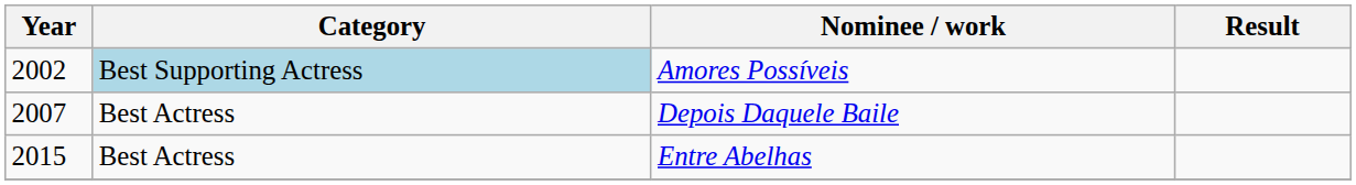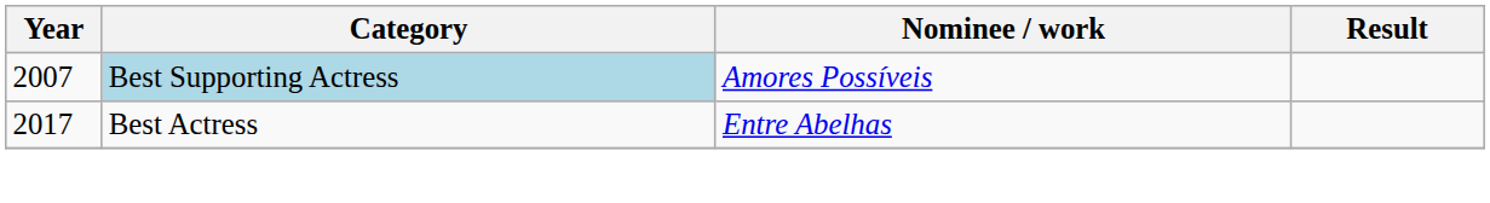 <table class=wikitable>
 <tr>
 <th Width=5%>Year</th>
 <th Width=32%>Category</th>
 <th Width=30%>Nominee / work</th>
 <th Width=10%>Result</th>
 </tr>
 <tr>
-<td>2002</td>
+<td>2007</td>
 <td style="background: lightblue;">Best Supporting Actress</td>
 <td><em><a href='#'>Amores Possíveis</a></em></td>
 <td></td>
 </tr>
 <tr>
-<td>2007</td>
-<td>Best Actress</td>
-<td><em><a href='#'>Depois Daquele Baile</a></em></td>
-<td></td>
-</tr>
-<tr>
-<td>2015</td>
+<td>2017</td>
 <td>Best Actress</td>
 <td><em><a href='#'>Entre Abelhas</a></em></td>
 <td></td>
 </tr>
 <tr>
 </tr>
 </table>
